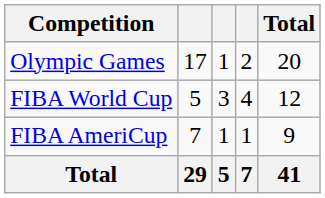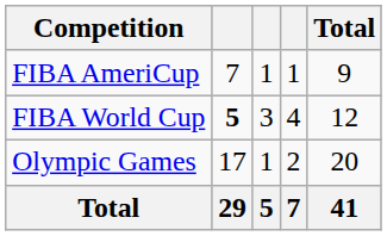 <table class="wikitable"  style="text-align:center;">
 <tr>
 <th>Competition</th>
 <th></th>
 <th></th>
 <th></th>
 <th>Total</th>
 </tr>
 <tr>
+<td align=left><a href='#'>FIBA AmeriCup</a></td>
+<td>7</td>
+<td>1</td>
+<td>1</td>
+<td>9</td>
+</tr>
+<tr>
+<td align=left><a href='#'>FIBA World Cup</a></td>
+<td><strong>5</strong></td>
+<td>3</td>
+<td>4</td>
+<td>12</td>
+</tr>
+<tr>
 <td align=left><a href='#'>Olympic Games</a></td>
 <td>17</td>
 <td>1</td>
 <td>2</td>
 <td>20</td>
-</tr>
-<tr>
-<td align=left><a href='#'>FIBA World Cup</a></td>
-<td>5</td>
-<td>3</td>
-<td>4</td>
-<td>12</td>
-</tr>
-<tr>
-<td align=left><a href='#'>FIBA AmeriCup</a></td>
-<td>7</td>
-<td>1</td>
-<td>1</td>
-<td>9</td>
 </tr>
 <tr>
 <th>Total</th>
 <th>29</th>
 <th>5</th>
 <th>7</th>
 <th>41</th>
 </tr>
 </table>
